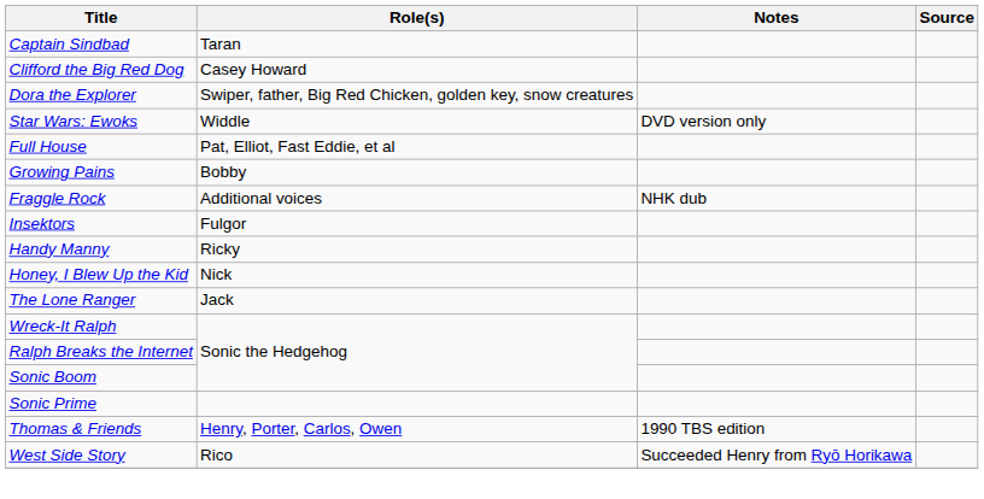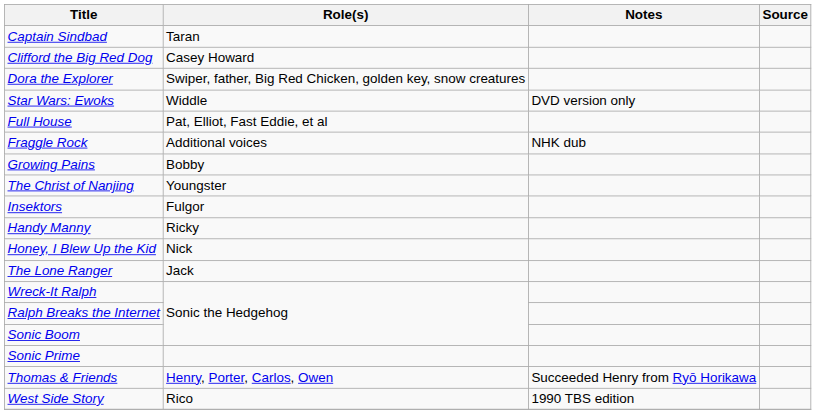 <table class="wikitable sortable plainrowheaders">
 <tr>
 <th>Title</th>
 <th>Role(s)</th>
 <th class="unsortable">Notes</th>
 <th class="unsortable">Source</th>
 </tr>
 <tr>
 <td><em><a href='#'>Captain Sindbad</a></em></td>
 <td>Taran</td>
 <td></td>
 <td></td>
 </tr>
 <tr>
 <td><em><a href='#'>Clifford the Big Red Dog</a></em></td>
 <td>Casey Howard</td>
 <td></td>
 <td></td>
 </tr>
 <tr>
 <td><em><a href='#'>Dora the Explorer</a></em></td>
 <td>Swiper, father, Big Red Chicken, golden key, snow creatures</td>
 <td></td>
 <td></td>
 </tr>
 <tr>
 <td><em><a href='#'>Star Wars: Ewoks</a></em></td>
 <td>Widdle</td>
 <td>DVD version only</td>
 <td></td>
 </tr>
 <tr>
 <td><em><a href='#'>Full House</a></em></td>
 <td>Pat, Elliot, Fast Eddie, et al</td>
 <td></td>
 <td></td>
 </tr>
 <tr>
+<td><em><a href='#'>Fraggle Rock</a></em></td>
+<td>Additional voices</td>
+<td>NHK dub</td>
+<td></td>
+</tr>
+<tr>
 <td><em><a href='#'>Growing Pains</a></em></td>
 <td>Bobby</td>
 <td></td>
 <td></td>
 </tr>
 <tr>
-<td><em><a href='#'>Fraggle Rock</a></em></td>
-<td>Additional voices</td>
-<td>NHK dub</td>
+<td><em><a href='#'>The Christ of Nanjing</a></em></td>
+<td>Youngster</td>
+<td></td>
 <td></td>
 </tr>
 <tr>
 <td><em><a href='#'>Insektors</a></em></td>
 <td>Fulgor</td>
 <td></td>
 <td></td>
 </tr>
 <tr>
 <td><em><a href='#'>Handy Manny</a></em></td>
 <td>Ricky</td>
 <td></td>
 <td></td>
 </tr>
 <tr>
 <td><em><a href='#'>Honey, I Blew Up the Kid</a></em></td>
 <td>Nick</td>
 <td></td>
 <td></td>
 </tr>
 <tr>
 <td><em><a href='#'>The Lone Ranger</a></em></td>
 <td>Jack</td>
 <td></td>
 <td></td>
 </tr>
 <tr>
 <td><em><a href='#'>Wreck-It Ralph</a></em></td>
 <td rowspan = "3">Sonic the Hedgehog</td>
 <td></td>
 <td></td>
 </tr>
 <tr>
 <td><em><a href='#'>Ralph Breaks the Internet</a></em></td>
 <td></td>
 <td></td>
 </tr>
 <tr>
 <td><em><a href='#'>Sonic Boom</a></em></td>
 <td></td>
 <td></td>
 </tr>
 <tr>
 <td><em><a href='#'>Sonic Prime</a></em></td>
 <td></td>
 <td></td>
 </tr>
 <tr>
 <td><em><a href='#'>Thomas & Friends</a></em></td>
 <td><a href='#'>Henry</a>, <a href='#'>Porter</a>, <a href='#'>Carlos</a>, <a href='#'>Owen</a></td>
-<td>1990 TBS edition</td>
+<td>Succeeded Henry from <a href='#'>Ryō Horikawa</a></td>
 <td></td>
 </tr>
 <tr>
 <td><em><a href='#'>West Side Story</a></em></td>
 <td>Rico</td>
-<td>Succeeded Henry from <a href='#'>Ryō Horikawa</a></td>
+<td>1990 TBS edition</td>
 <td></td>
 </tr>
 <tr>
 </tr>
 </table>
